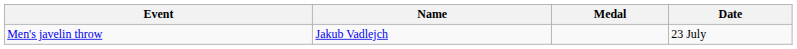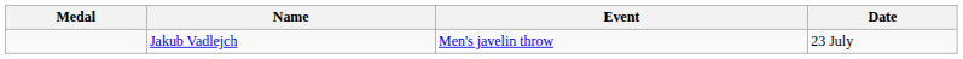 <table class="wikitable" style="font-size:90%" width=60%>
 <tr>
+<th>Medal</th>
+<th>Name</th>
 <th>Event</th>
-<th>Name</th>
-<th>Medal</th>
 <th>Date</th>
 </tr>
 <tr>
+<td></td>
+<td><a href='#'>Jakub Vadlejch</a></td>
 <td><a href='#'>Men's javelin throw</a></td>
-<td><a href='#'>Jakub Vadlejch</a></td>
-<td></td>
 <td>23 July</td>
 </tr>
 </table>
